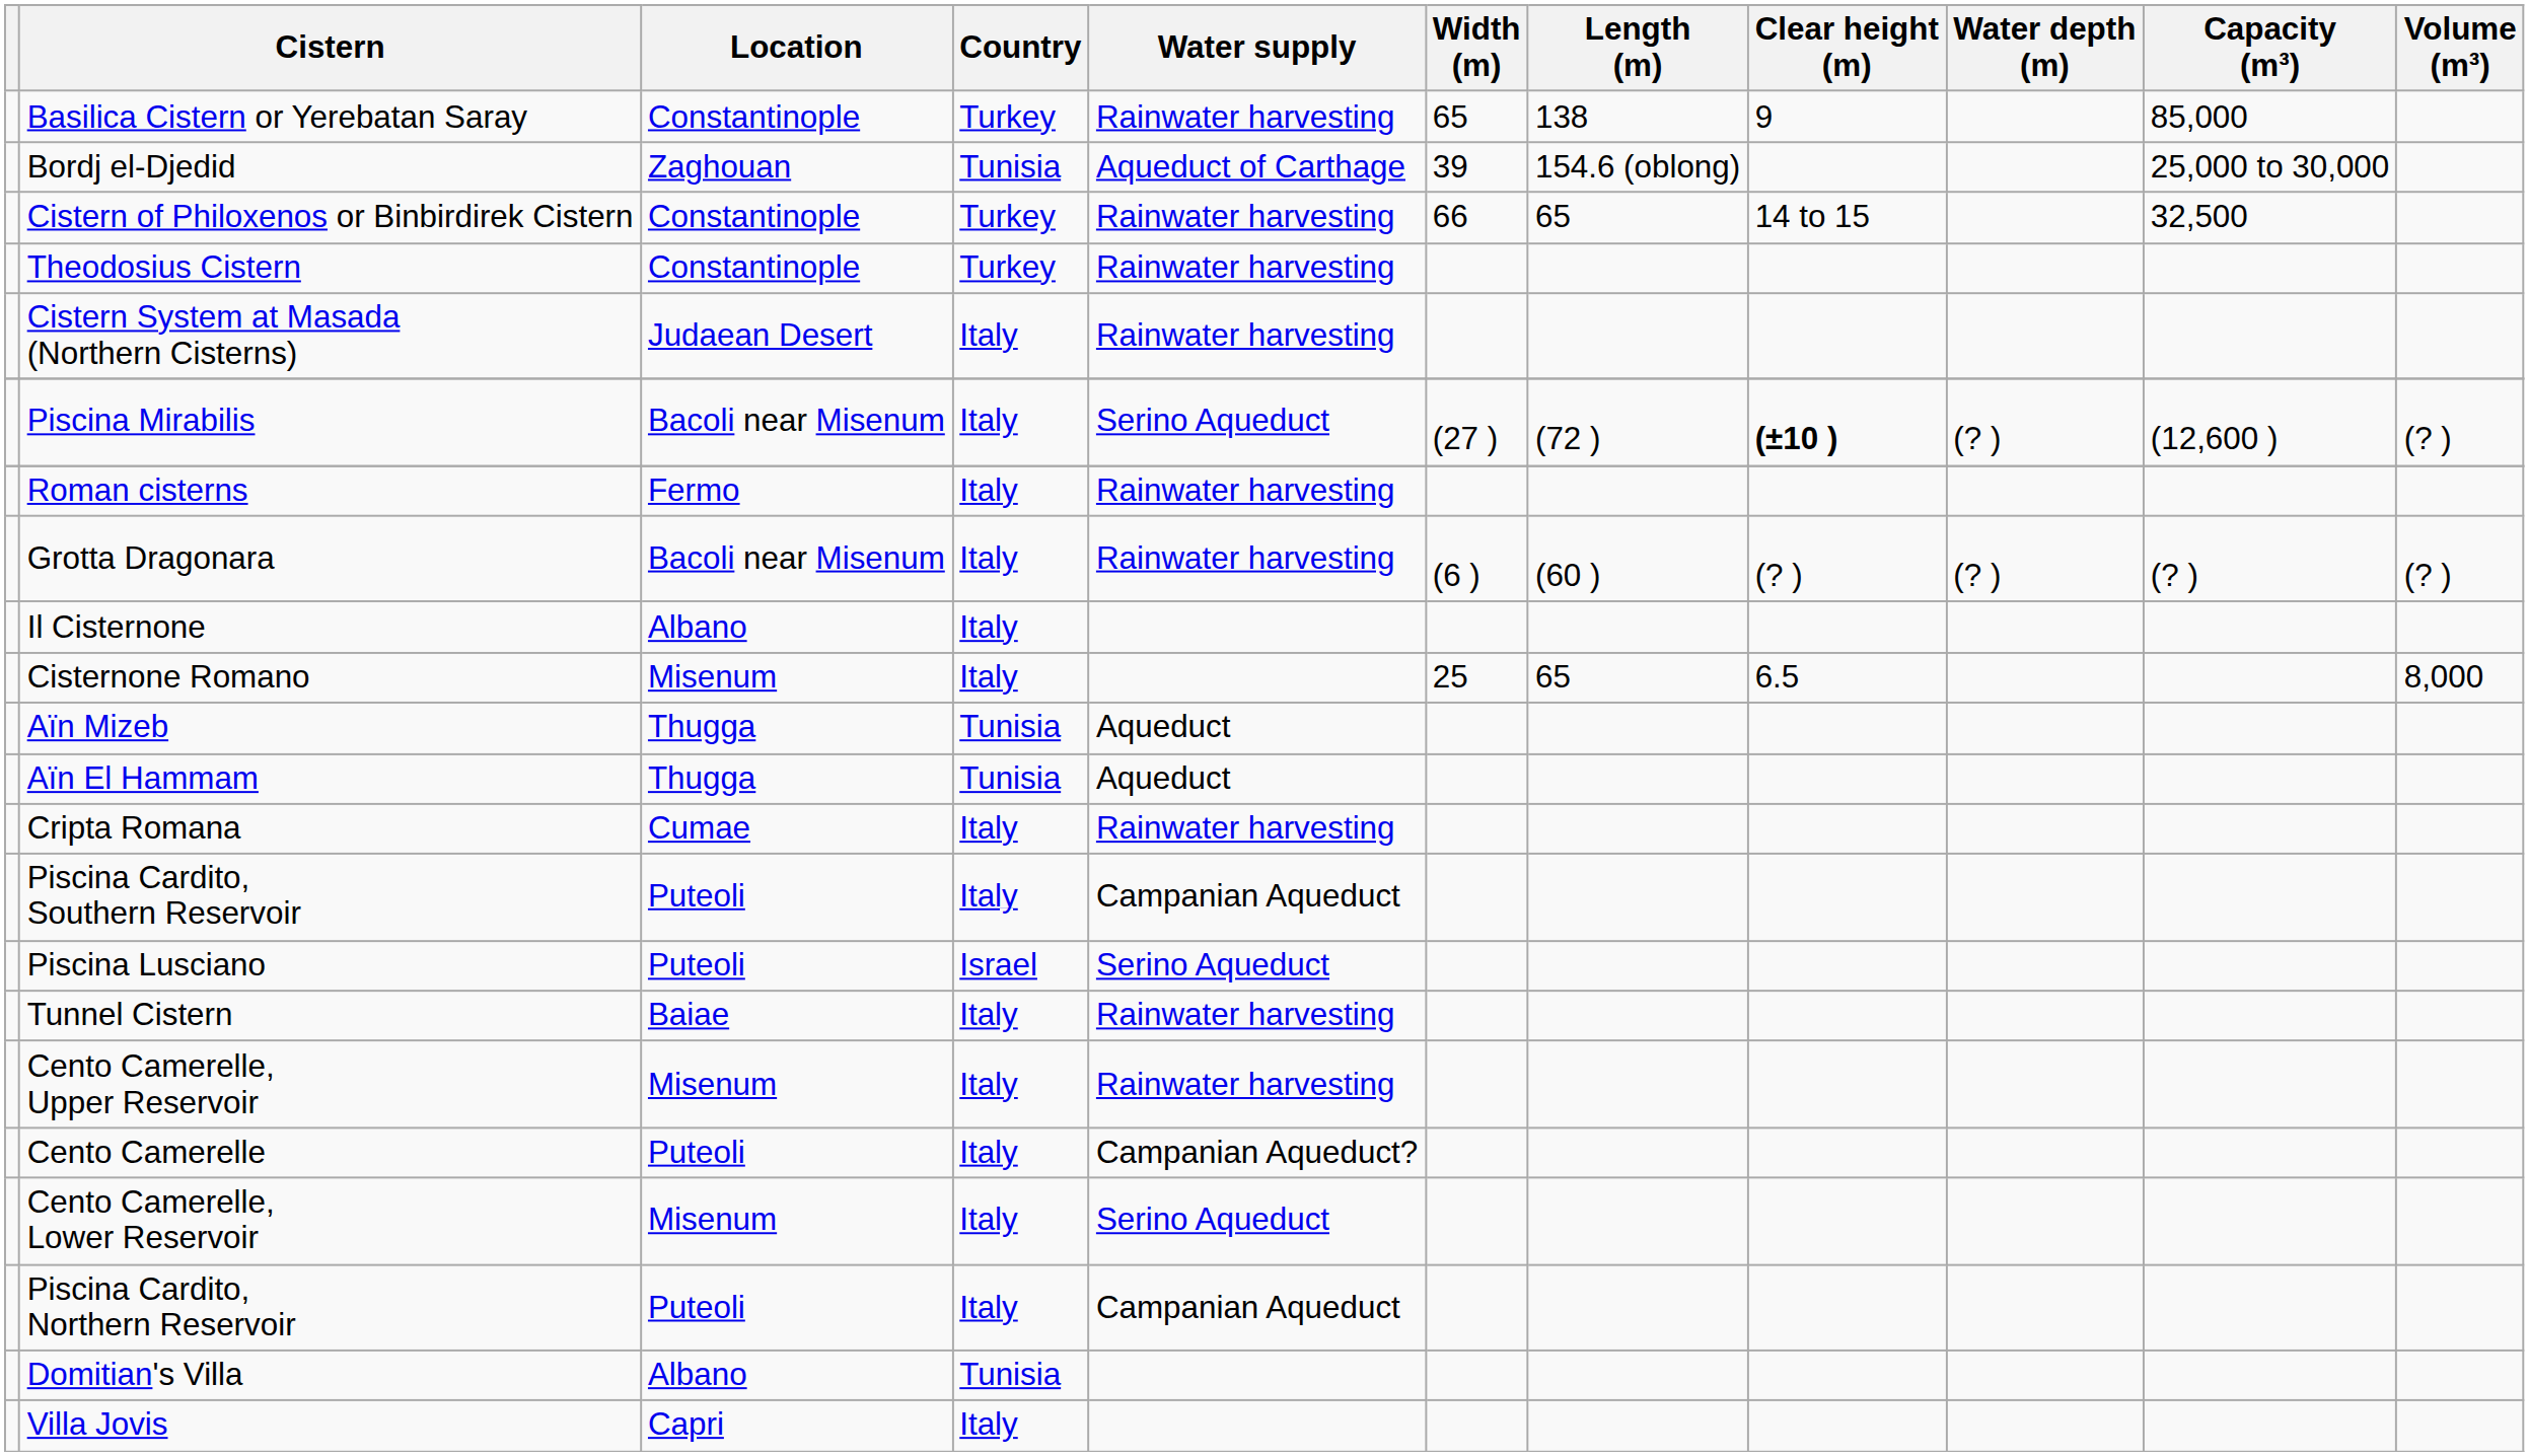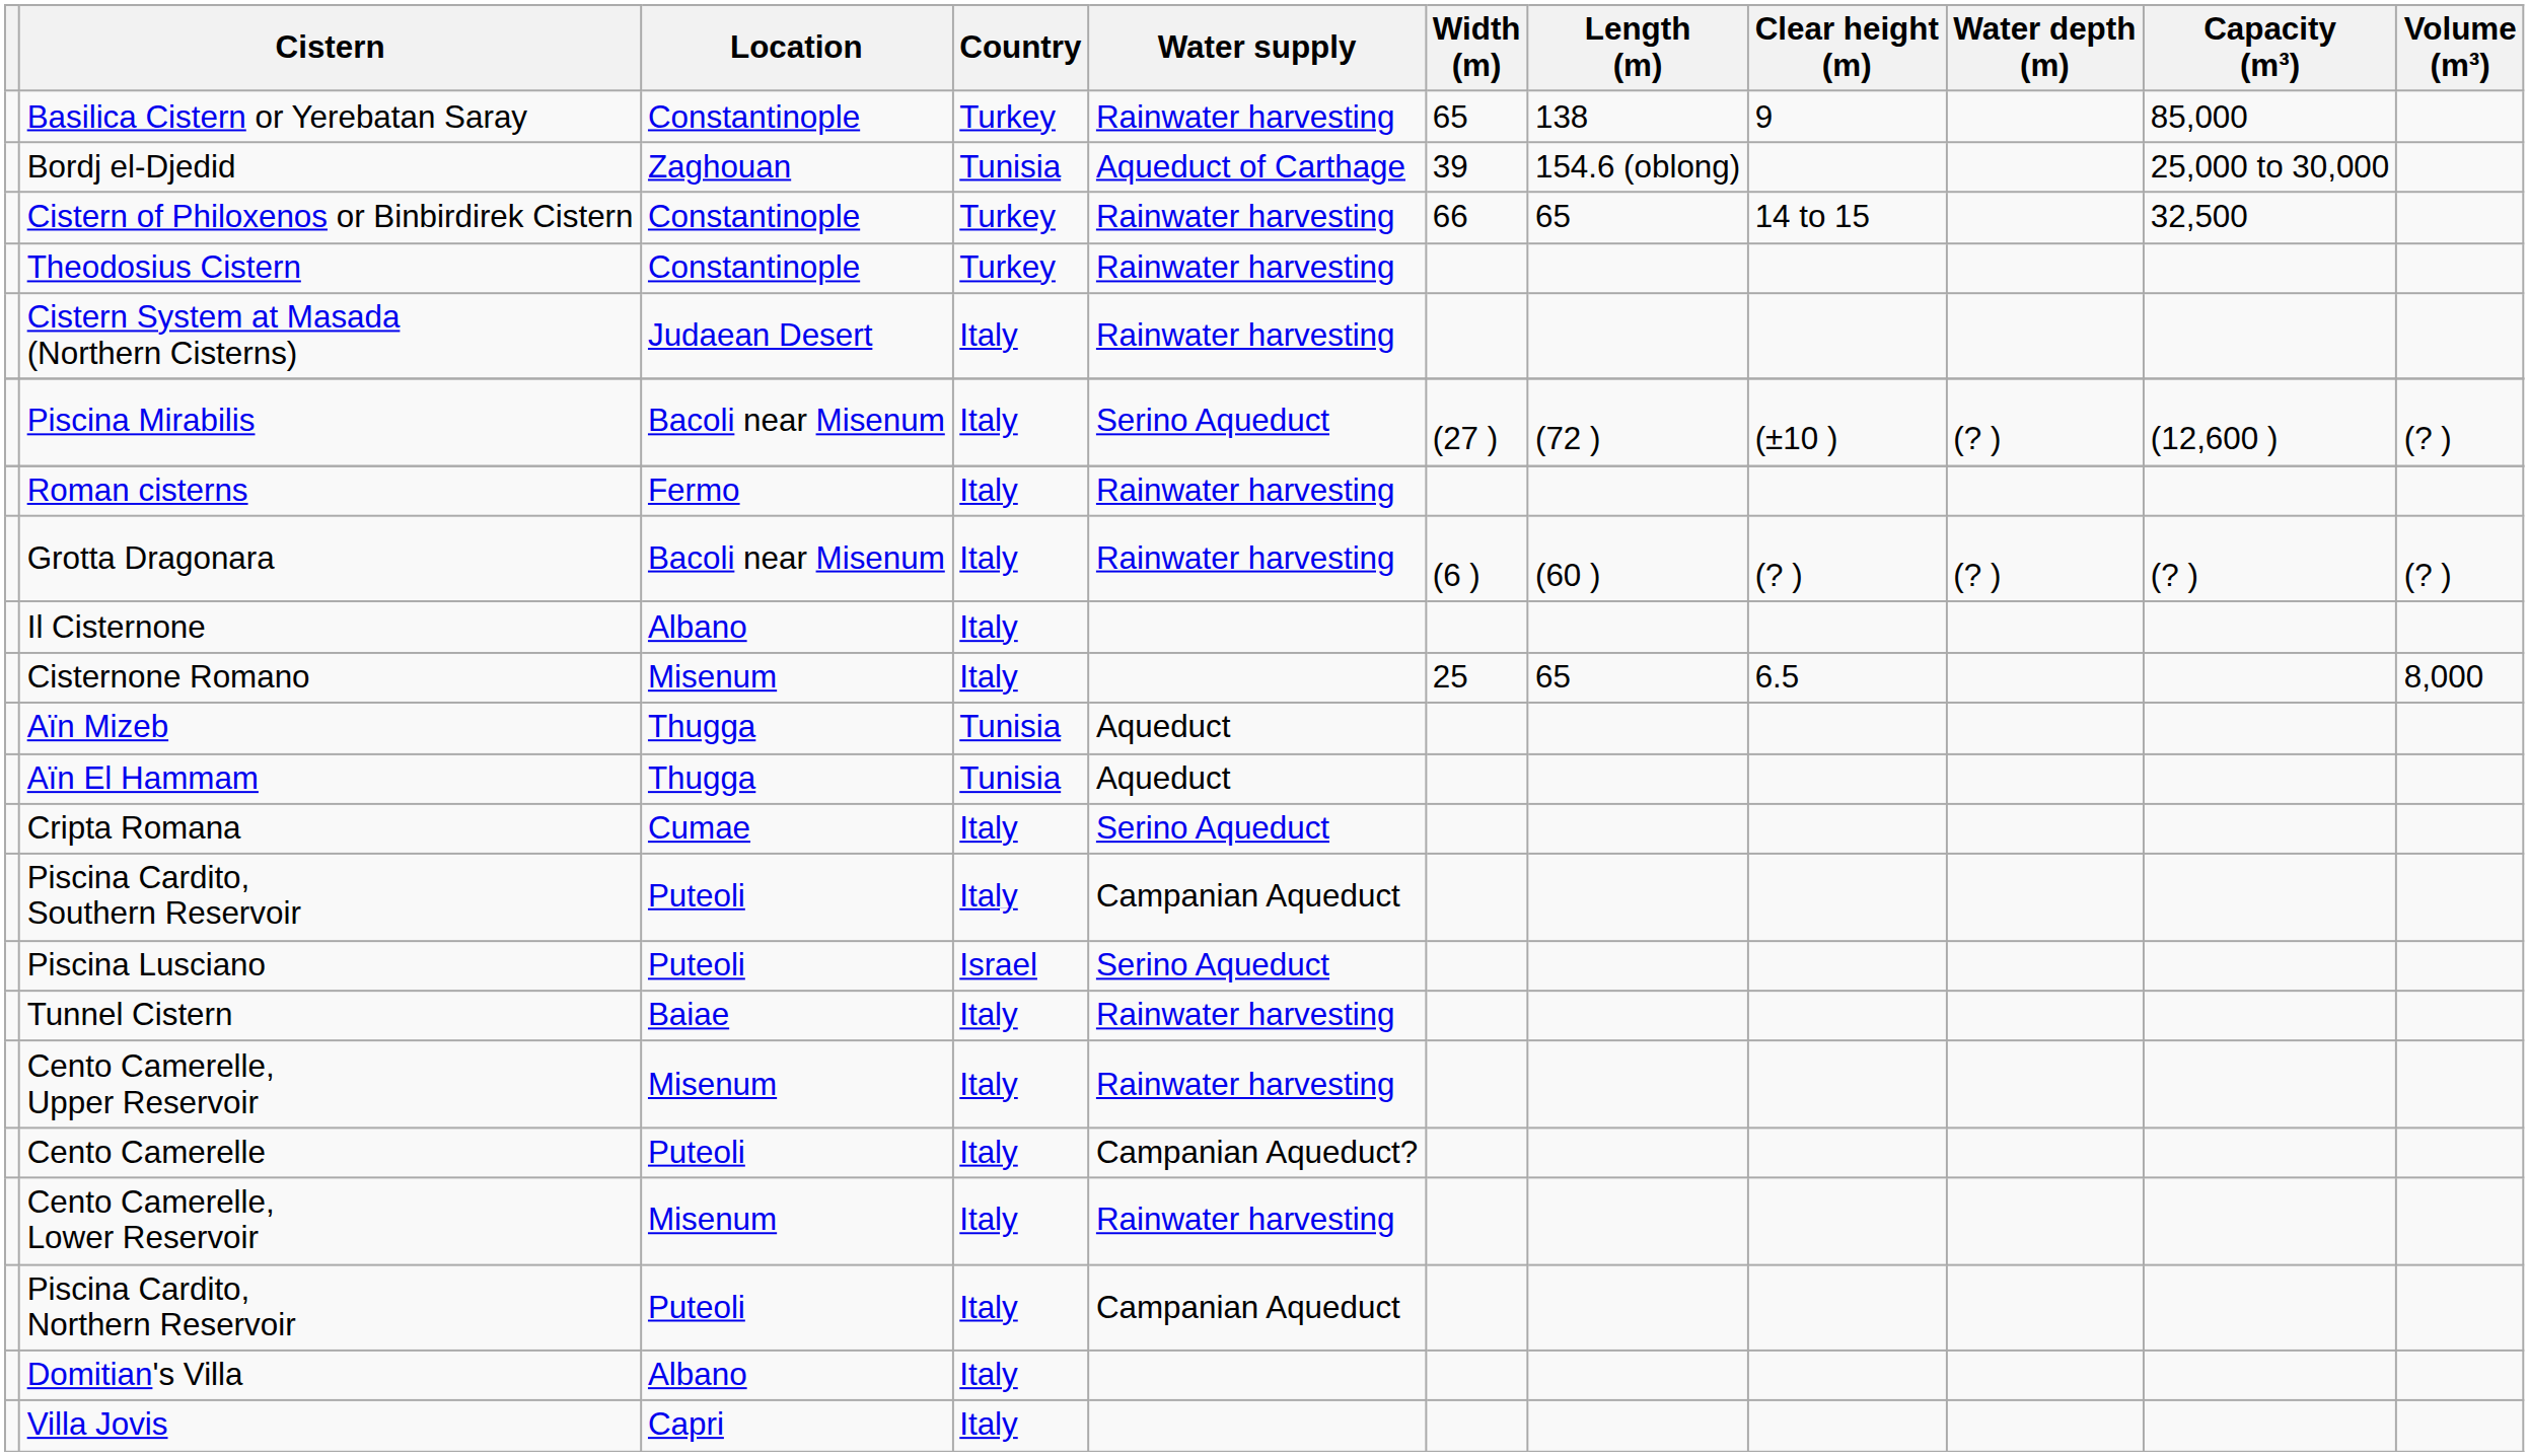 <table class="wikitable sortable">
 <tr>
 <th class="unsortable"></th>
 <th style="text-align:center">Cistern</th>
 <th style="text-align:center">Location</th>
 <th style="text-align:center">Country</th>
 <th style="text-align:center">Water supply</th>
 <th style="text-align:center">Width<br>(m)</th>
 <th style="text-align:center">Length<br>(m)</th>
 <th style="text-align:center">Clear height<br>(m)</th>
 <th style="text-align:center">Water depth<br>(m)</th>
 <th style="text-align:center">Capacity<br>(m³)</th>
 <th style="text-align:center">Volume<br>(m³)</th>
 </tr>
 <tr>
 <td></td>
 <td><a href='#'>Basilica Cistern</a> or Yerebatan Saray</td>
 <td><a href='#'>Constantinople</a></td>
 <td><a href='#'>Turkey</a></td>
 <td><a href='#'>Rainwater harvesting</a></td>
 <td>65</td>
 <td>138</td>
 <td>9</td>
 <td></td>
 <td>85,000 </td>
 <td></td>
 </tr>
 <tr>
 <td></td>
 <td>Bordj el-Djedid</td>
 <td><a href='#'>Zaghouan</a></td>
 <td><a href='#'>Tunisia</a></td>
 <td><a href='#'>Aqueduct of Carthage</a></td>
 <td>39</td>
 <td>154.6 (oblong)</td>
 <td></td>
 <td></td>
 <td>25,000 to 30,000 </td>
 <td></td>
 </tr>
 <tr>
 <td></td>
 <td><a href='#'>Cistern of Philoxenos</a> or Binbirdirek Cistern</td>
 <td><a href='#'>Constantinople</a></td>
 <td><a href='#'>Turkey</a></td>
 <td><a href='#'>Rainwater harvesting</a></td>
 <td>66</td>
 <td>65</td>
 <td>14 to 15</td>
 <td></td>
 <td>32,500 </td>
 <td></td>
 </tr>
 <tr>
 <td></td>
 <td><a href='#'>Theodosius Cistern</a></td>
 <td><a href='#'>Constantinople</a></td>
 <td><a href='#'>Turkey</a></td>
 <td><a href='#'>Rainwater harvesting</a></td>
 <td></td>
 <td></td>
 <td></td>
 <td></td>
 <td></td>
 <td></td>
 </tr>
 <tr>
 <td></td>
 <td><a href='#'>Cistern System at Masada</a><br>(Northern Cisterns)</td>
 <td><a href='#'>Judaean Desert</a></td>
 <td><a href='#'>Italy</a></td>
 <td><a href='#'>Rainwater harvesting</a></td>
 <td></td>
 <td></td>
 <td></td>
 <td></td>
 <td></td>
 <td></td>
 </tr>
 <tr>
 </tr>
 <tr>
 <td></td>
 <td><a href='#'>Piscina Mirabilis</a></td>
 <td><a href='#'>Bacoli</a> near <a href='#'>Misenum</a></td>
 <td><a href='#'>Italy</a></td>
 <td><a href='#'>Serino Aqueduct</a></td>
 <td> <br>(27 )</td>
 <td> <br>(72 )</td>
-<td><strong> <br>(±10 )</strong></td>
+<td> <br>(±10 )</td>
 <td> <br>(? )</td>
 <td> <br>(12,600 )</td>
 <td> <br>(? )</td>
 </tr>
 <tr>
 </tr>
 <tr>
 <td></td>
 <td><a href='#'>Roman cisterns</a></td>
 <td><a href='#'>Fermo</a></td>
 <td><a href='#'>Italy</a></td>
 <td><a href='#'>Rainwater harvesting</a></td>
 <td></td>
 <td></td>
 <td></td>
 <td></td>
 <td></td>
 <td> </td>
 </tr>
 <tr>
 <td></td>
 <td>Grotta Dragonara</td>
 <td><a href='#'>Bacoli</a> near <a href='#'>Misenum</a></td>
 <td><a href='#'>Italy</a></td>
 <td><a href='#'>Rainwater harvesting</a></td>
 <td> <br>(6 )</td>
 <td> <br>(60 )</td>
 <td> <br>(? )</td>
 <td> <br>(? )</td>
 <td> <br>(? )</td>
 <td> <br>(? )</td>
 </tr>
 <tr>
 <td></td>
 <td>Il Cisternone</td>
 <td><a href='#'>Albano</a></td>
 <td><a href='#'>Italy</a></td>
 <td></td>
 <td></td>
 <td></td>
 <td></td>
 <td></td>
 <td></td>
 <td> </td>
 </tr>
 <tr>
 <td></td>
 <td>Cisternone Romano</td>
 <td><a href='#'>Misenum</a></td>
 <td><a href='#'>Italy</a></td>
 <td></td>
 <td>25</td>
 <td>65</td>
 <td>6.5</td>
 <td></td>
 <td></td>
 <td>8,000 </td>
 </tr>
 <tr>
 <td></td>
 <td><a href='#'>Aïn Mizeb</a></td>
 <td><a href='#'>Thugga</a></td>
 <td><a href='#'>Tunisia</a></td>
 <td>Aqueduct</td>
 <td></td>
 <td></td>
 <td></td>
 <td></td>
 <td></td>
 <td></td>
 </tr>
 <tr>
 <td></td>
 <td><a href='#'>Aïn El Hammam</a></td>
 <td><a href='#'>Thugga</a></td>
 <td><a href='#'>Tunisia</a></td>
 <td>Aqueduct</td>
 <td></td>
 <td></td>
 <td></td>
 <td></td>
 <td></td>
 <td></td>
 </tr>
 <tr>
 <td></td>
 <td>Cripta Romana</td>
 <td><a href='#'>Cumae</a></td>
 <td><a href='#'>Italy</a></td>
-<td><a href='#'>Rainwater harvesting</a></td>
+<td><a href='#'>Serino Aqueduct</a></td>
 <td></td>
 <td></td>
 <td></td>
 <td></td>
 <td></td>
 <td> </td>
 </tr>
 <tr>
 <td></td>
 <td>Piscina Cardito,<br>Southern Reservoir</td>
 <td><a href='#'>Puteoli</a></td>
 <td><a href='#'>Italy</a></td>
 <td>Campanian Aqueduct</td>
 <td></td>
 <td></td>
 <td></td>
 <td></td>
 <td></td>
 <td> </td>
 </tr>
 <tr>
 <td></td>
 <td>Piscina Lusciano</td>
 <td><a href='#'>Puteoli</a></td>
 <td><a href='#'>Israel</a></td>
 <td><a href='#'>Serino Aqueduct</a></td>
 <td></td>
 <td></td>
 <td></td>
 <td></td>
 <td></td>
 <td> </td>
 </tr>
 <tr>
 <td></td>
 <td>Tunnel Cistern</td>
 <td><a href='#'>Baiae</a></td>
 <td><a href='#'>Italy</a></td>
 <td><a href='#'>Rainwater harvesting</a></td>
 <td></td>
 <td></td>
 <td></td>
 <td></td>
 <td></td>
 <td> </td>
 </tr>
 <tr>
 <td></td>
 <td>Cento Camerelle,<br>Upper Reservoir</td>
 <td><a href='#'>Misenum</a></td>
 <td><a href='#'>Italy</a></td>
 <td><a href='#'>Rainwater harvesting</a></td>
 <td></td>
 <td></td>
 <td></td>
 <td></td>
 <td></td>
 <td> </td>
 </tr>
 <tr>
 <td></td>
 <td>Cento Camerelle</td>
 <td><a href='#'>Puteoli</a></td>
 <td><a href='#'>Italy</a></td>
 <td>Campanian Aqueduct?</td>
 <td></td>
 <td></td>
 <td></td>
 <td></td>
 <td></td>
 <td> </td>
 </tr>
 <tr>
 <td></td>
 <td>Cento Camerelle,<br>Lower Reservoir</td>
 <td><a href='#'>Misenum</a></td>
 <td><a href='#'>Italy</a></td>
-<td><a href='#'>Serino Aqueduct</a></td>
+<td><a href='#'>Rainwater harvesting</a></td>
 <td></td>
 <td></td>
 <td></td>
 <td></td>
 <td></td>
 <td> </td>
 </tr>
 <tr>
 <td></td>
 <td>Piscina Cardito,<br>Northern Reservoir</td>
 <td><a href='#'>Puteoli</a></td>
 <td><a href='#'>Italy</a></td>
 <td>Campanian Aqueduct</td>
 <td></td>
 <td></td>
 <td></td>
 <td></td>
 <td></td>
 <td> </td>
 </tr>
 <tr>
 <td></td>
 <td><a href='#'>Domitian</a>'s Villa </td>
 <td><a href='#'>Albano</a></td>
-<td><a href='#'>Tunisia</a></td>
+<td><a href='#'>Italy</a></td>
 <td></td>
 <td></td>
 <td></td>
 <td></td>
 <td></td>
 <td></td>
 <td></td>
 </tr>
 <tr>
 <td></td>
 <td><a href='#'>Villa Jovis</a></td>
 <td><a href='#'>Capri</a></td>
 <td><a href='#'>Italy</a></td>
 <td></td>
 <td></td>
 <td></td>
 <td></td>
 <td></td>
 <td></td>
 <td></td>
 </tr>
 <tr>
 </tr>
 </table>
